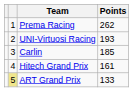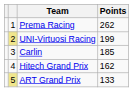 <table class="wikitable" style="font-size: 85%;">
 <tr>
 <th></th>
 <th></th>
 <th>Team</th>
 <th>Points</th>
 </tr>
 <tr>
 <td align="left"></td>
 <td align="center">1</td>
 <td> <a href='#'>Prema Racing</a></td>
 <td>262</td>
 </tr>
 <tr>
 <td align="left"></td>
-<td align="center">2</td>
+<td align="center" style="background: khaki;">2</td>
 <td> <a href='#'>UNI-Virtuosi Racing</a></td>
-<td>193</td>
+<td>199</td>
 </tr>
 <tr>
 <td align="left"></td>
 <td align="center">3</td>
 <td> <a href='#'>Carlin</a></td>
 <td>185</td>
 </tr>
 <tr>
 <td align="left"></td>
 <td align="center">4</td>
 <td> <a href='#'>Hitech Grand Prix</a></td>
-<td>161</td>
+<td>162</td>
 </tr>
 <tr>
 <td align="left"></td>
 <td align="center" style="background: khaki;">5</td>
 <td> <a href='#'>ART Grand Prix</a></td>
 <td>133</td>
 </tr>
 </table>
